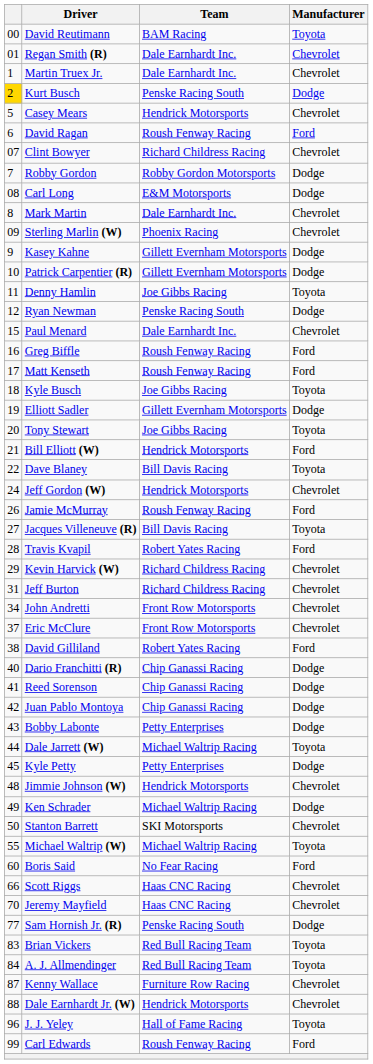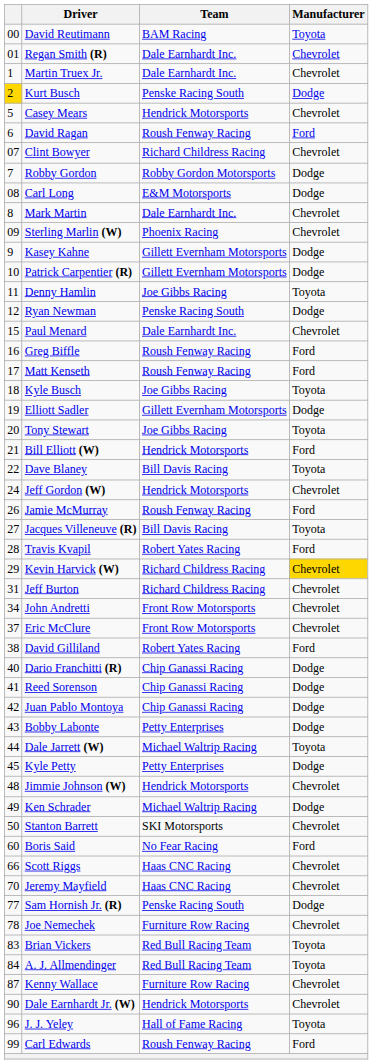 <table class="wikitable" style="font-size:95%">
 <tr>
 <th></th>
 <th>Driver</th>
 <th>Team</th>
 <th>Manufacturer</th>
 </tr>
 <tr>
 <td>00</td>
 <td><a href='#'>David Reutimann</a></td>
 <td><a href='#'>BAM Racing</a></td>
 <td><a href='#'>Toyota</a></td>
 </tr>
 <tr>
 <td>01</td>
 <td><a href='#'>Regan Smith</a> <strong>(R)</strong></td>
 <td><a href='#'>Dale Earnhardt Inc.</a></td>
 <td><a href='#'>Chevrolet</a></td>
 </tr>
 <tr>
 <td>1</td>
 <td><a href='#'>Martin Truex Jr.</a></td>
 <td><a href='#'>Dale Earnhardt Inc.</a></td>
 <td>Chevrolet</td>
 </tr>
 <tr>
 <td style="background: gold;">2</td>
 <td><a href='#'>Kurt Busch</a></td>
 <td><a href='#'>Penske Racing South</a></td>
 <td><a href='#'>Dodge</a></td>
 </tr>
 <tr>
 <td>5</td>
 <td><a href='#'>Casey Mears</a></td>
 <td><a href='#'>Hendrick Motorsports</a></td>
 <td>Chevrolet</td>
 </tr>
 <tr>
 <td>6</td>
 <td><a href='#'>David Ragan</a></td>
 <td><a href='#'>Roush Fenway Racing</a></td>
 <td><a href='#'>Ford</a></td>
 </tr>
 <tr>
 <td>07</td>
 <td><a href='#'>Clint Bowyer</a></td>
 <td><a href='#'>Richard Childress Racing</a></td>
 <td>Chevrolet</td>
 </tr>
 <tr>
 <td>7</td>
 <td><a href='#'>Robby Gordon</a></td>
 <td><a href='#'>Robby Gordon Motorsports</a></td>
 <td>Dodge</td>
 </tr>
 <tr>
 <td>08</td>
 <td><a href='#'>Carl Long</a></td>
 <td><a href='#'>E&M Motorsports</a></td>
 <td>Dodge</td>
 </tr>
 <tr>
 <td>8</td>
 <td><a href='#'>Mark Martin</a></td>
 <td><a href='#'>Dale Earnhardt Inc.</a></td>
 <td>Chevrolet</td>
 </tr>
 <tr>
 <td>09</td>
 <td><a href='#'>Sterling Marlin</a> <strong>(W)</strong></td>
 <td><a href='#'>Phoenix Racing</a></td>
 <td>Chevrolet</td>
 </tr>
 <tr>
 <td>9</td>
 <td><a href='#'>Kasey Kahne</a></td>
 <td><a href='#'>Gillett Evernham Motorsports</a></td>
 <td>Dodge</td>
 </tr>
 <tr>
 <td>10</td>
 <td><a href='#'>Patrick Carpentier</a> <strong>(R)</strong></td>
 <td><a href='#'>Gillett Evernham Motorsports</a></td>
 <td>Dodge</td>
 </tr>
 <tr>
 <td>11</td>
 <td><a href='#'>Denny Hamlin</a></td>
 <td><a href='#'>Joe Gibbs Racing</a></td>
 <td>Toyota</td>
 </tr>
 <tr>
 <td>12</td>
 <td><a href='#'>Ryan Newman</a></td>
 <td><a href='#'>Penske Racing South</a></td>
 <td>Dodge</td>
 </tr>
 <tr>
 <td>15</td>
 <td><a href='#'>Paul Menard</a></td>
 <td><a href='#'>Dale Earnhardt Inc.</a></td>
 <td>Chevrolet</td>
 </tr>
 <tr>
 <td>16</td>
 <td><a href='#'>Greg Biffle</a></td>
 <td><a href='#'>Roush Fenway Racing</a></td>
 <td>Ford</td>
 </tr>
 <tr>
 <td>17</td>
 <td><a href='#'>Matt Kenseth</a></td>
 <td><a href='#'>Roush Fenway Racing</a></td>
 <td>Ford</td>
 </tr>
 <tr>
 <td>18</td>
 <td><a href='#'>Kyle Busch</a></td>
 <td><a href='#'>Joe Gibbs Racing</a></td>
 <td>Toyota</td>
 </tr>
 <tr>
 <td>19</td>
 <td><a href='#'>Elliott Sadler</a></td>
 <td><a href='#'>Gillett Evernham Motorsports</a></td>
 <td>Dodge</td>
 </tr>
 <tr>
 <td>20</td>
 <td><a href='#'>Tony Stewart</a></td>
 <td><a href='#'>Joe Gibbs Racing</a></td>
 <td>Toyota</td>
 </tr>
 <tr>
 <td>21</td>
 <td><a href='#'>Bill Elliott</a> <strong>(W)</strong></td>
 <td><a href='#'>Hendrick Motorsports</a></td>
 <td>Ford</td>
 </tr>
 <tr>
 <td>22</td>
 <td><a href='#'>Dave Blaney</a></td>
 <td><a href='#'>Bill Davis Racing</a></td>
 <td>Toyota</td>
 </tr>
 <tr>
 <td>24</td>
 <td><a href='#'>Jeff Gordon</a> <strong>(W)</strong></td>
 <td><a href='#'>Hendrick Motorsports</a></td>
 <td>Chevrolet</td>
 </tr>
 <tr>
 <td>26</td>
 <td><a href='#'>Jamie McMurray</a></td>
 <td><a href='#'>Roush Fenway Racing</a></td>
 <td>Ford</td>
 </tr>
 <tr>
 <td>27</td>
 <td><a href='#'>Jacques Villeneuve</a> <strong>(R)</strong></td>
 <td><a href='#'>Bill Davis Racing</a></td>
 <td>Toyota</td>
 </tr>
 <tr>
 <td>28</td>
 <td><a href='#'>Travis Kvapil</a></td>
 <td><a href='#'>Robert Yates Racing</a></td>
 <td>Ford</td>
 </tr>
 <tr>
 <td>29</td>
 <td><a href='#'>Kevin Harvick</a> <strong>(W)</strong></td>
 <td><a href='#'>Richard Childress Racing</a></td>
-<td>Chevrolet</td>
+<td style="background: gold;">Chevrolet</td>
 </tr>
 <tr>
 <td>31</td>
 <td><a href='#'>Jeff Burton</a></td>
 <td><a href='#'>Richard Childress Racing</a></td>
 <td>Chevrolet</td>
 </tr>
 <tr>
 <td>34</td>
 <td><a href='#'>John Andretti</a></td>
 <td><a href='#'>Front Row Motorsports</a></td>
 <td>Chevrolet</td>
 </tr>
 <tr>
 <td>37</td>
 <td><a href='#'>Eric McClure</a></td>
 <td><a href='#'>Front Row Motorsports</a></td>
 <td>Chevrolet</td>
 </tr>
 <tr>
 <td>38</td>
 <td><a href='#'>David Gilliland</a></td>
 <td><a href='#'>Robert Yates Racing</a></td>
 <td>Ford</td>
 </tr>
 <tr>
 <td>40</td>
 <td><a href='#'>Dario Franchitti</a> <strong>(R)</strong></td>
 <td><a href='#'>Chip Ganassi Racing</a></td>
 <td>Dodge</td>
 </tr>
 <tr>
 <td>41</td>
 <td><a href='#'>Reed Sorenson</a></td>
 <td><a href='#'>Chip Ganassi Racing</a></td>
 <td>Dodge</td>
 </tr>
 <tr>
 <td>42</td>
 <td><a href='#'>Juan Pablo Montoya</a></td>
 <td><a href='#'>Chip Ganassi Racing</a></td>
 <td>Dodge</td>
 </tr>
 <tr>
 <td>43</td>
 <td><a href='#'>Bobby Labonte</a></td>
 <td><a href='#'>Petty Enterprises</a></td>
 <td>Dodge</td>
 </tr>
 <tr>
 <td>44</td>
 <td><a href='#'>Dale Jarrett</a> <strong>(W)</strong></td>
 <td><a href='#'>Michael Waltrip Racing</a></td>
 <td>Toyota</td>
 </tr>
 <tr>
 <td>45</td>
 <td><a href='#'>Kyle Petty</a></td>
 <td><a href='#'>Petty Enterprises</a></td>
 <td>Dodge</td>
 </tr>
 <tr>
 <td>48</td>
 <td><a href='#'>Jimmie Johnson</a> <strong>(W)</strong></td>
 <td><a href='#'>Hendrick Motorsports</a></td>
 <td>Chevrolet</td>
 </tr>
 <tr>
 <td>49</td>
 <td><a href='#'>Ken Schrader</a></td>
 <td><a href='#'>Michael Waltrip Racing</a></td>
 <td>Dodge</td>
 </tr>
 <tr>
 <td>50</td>
 <td><a href='#'>Stanton Barrett</a></td>
 <td>SKI Motorsports</td>
 <td>Chevrolet</td>
 </tr>
 <tr>
-<td>55</td>
-<td><a href='#'>Michael Waltrip</a> <strong>(W)</strong></td>
-<td><a href='#'>Michael Waltrip Racing</a></td>
-<td>Toyota</td>
-</tr>
-<tr>
 <td>60</td>
 <td><a href='#'>Boris Said</a></td>
 <td><a href='#'>No Fear Racing</a></td>
 <td>Ford</td>
 </tr>
 <tr>
 <td>66</td>
 <td><a href='#'>Scott Riggs</a></td>
 <td><a href='#'>Haas CNC Racing</a></td>
 <td>Chevrolet</td>
 </tr>
 <tr>
 <td>70</td>
 <td><a href='#'>Jeremy Mayfield</a></td>
 <td><a href='#'>Haas CNC Racing</a></td>
 <td>Chevrolet</td>
 </tr>
 <tr>
 <td>77</td>
 <td><a href='#'>Sam Hornish Jr.</a> <strong>(R)</strong></td>
 <td><a href='#'>Penske Racing South</a></td>
 <td>Dodge</td>
 </tr>
 <tr>
+<td>78</td>
+<td><a href='#'>Joe Nemechek</a></td>
+<td><a href='#'>Furniture Row Racing</a></td>
+<td>Chevrolet</td>
+</tr>
+<tr>
 <td>83</td>
 <td><a href='#'>Brian Vickers</a></td>
 <td><a href='#'>Red Bull Racing Team</a></td>
 <td>Toyota</td>
 </tr>
 <tr>
 <td>84</td>
 <td><a href='#'>A. J. Allmendinger</a></td>
 <td><a href='#'>Red Bull Racing Team</a></td>
 <td>Toyota</td>
 </tr>
 <tr>
 <td>87</td>
 <td><a href='#'>Kenny Wallace</a></td>
 <td><a href='#'>Furniture Row Racing</a></td>
 <td>Chevrolet</td>
 </tr>
 <tr>
-<td>88</td>
+<td>90</td>
 <td><a href='#'>Dale Earnhardt Jr.</a> <strong>(W)</strong></td>
 <td><a href='#'>Hendrick Motorsports</a></td>
 <td>Chevrolet</td>
 </tr>
 <tr>
 <td>96</td>
 <td><a href='#'>J. J. Yeley</a></td>
 <td><a href='#'>Hall of Fame Racing</a></td>
 <td>Toyota</td>
 </tr>
 <tr>
 <td>99</td>
 <td><a href='#'>Carl Edwards</a></td>
 <td><a href='#'>Roush Fenway Racing</a></td>
 <td>Ford</td>
 </tr>
 <tr>
 <th colspan="4"></th>
 </tr>
 </table>
